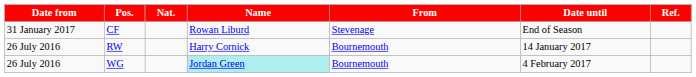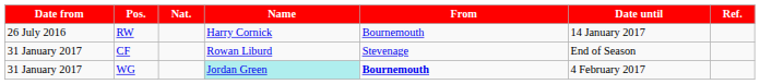 <table class="wikitable sortable" style="width:80%; text-align:center; font-size:95%; text-align:left;">
 <tr>
 <th style="background:#FF0000; color:#FFFFFF; width:75px;">Date from</th>
 <th style="background:#FF0000; color:#FFFFFF; width:25px;">Pos.</th>
 <th style="background:#FF0000; color:#FFFFFF; width:10px;">Nat.</th>
 <th style="background:#FF0000; color:#FFFFFF; width:110px;">Name</th>
 <th style="background:#FF0000; color:#FFFFFF; width:150px;">From</th>
 <th style="background:#FF0000; color:#FFFFFF; width:100px;">Date until</th>
 <th style="background:#FF0000; color:#FFFFFF; width:25px;">Ref.</th>
 </tr>
 <tr>
+<td>26 July 2016</td>
+<td><a href='#'>RW</a></td>
+<td></td>
+<td><a href='#'>Harry Cornick</a></td>
+<td> <a href='#'>Bournemouth</a></td>
+<td>14 January 2017</td>
+<td></td>
+</tr>
+<tr>
 <td>31 January 2017</td>
 <td><a href='#'>CF</a></td>
 <td></td>
 <td><a href='#'>Rowan Liburd</a></td>
 <td> <a href='#'>Stevenage</a></td>
 <td>End of Season</td>
 <td></td>
 </tr>
 <tr>
-<td>26 July 2016</td>
-<td><a href='#'>RW</a></td>
-<td></td>
-<td><a href='#'>Harry Cornick</a></td>
-<td> <a href='#'>Bournemouth</a></td>
-<td>14 January 2017</td>
-<td></td>
-</tr>
-<tr>
-<td>26 July 2016</td>
+<td>31 January 2017</td>
 <td><a href='#'>WG</a></td>
 <td></td>
 <td style="background: paleturquoise;"><a href='#'>Jordan Green</a></td>
-<td> <a href='#'>Bournemouth</a></td>
+<td><strong> <a href='#'>Bournemouth</a></strong></td>
 <td>4 February 2017 </td>
 <td></td>
 </tr>
 </table>
